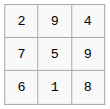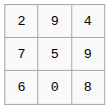 <table class="wikitable" style="margin-left:auto;margin-right:auto;text-align:center;width:7.5em;height:7.5em;table-layout:fixed;">
 <tr>
 <td>2</td>
 <td>9</td>
 <td>4</td>
 </tr>
 <tr>
 <td>7</td>
 <td>5</td>
 <td>9</td>
 </tr>
 <tr>
 <td>6</td>
-<td>1</td>
+<td>0</td>
 <td>8</td>
 </tr>
 </table>
